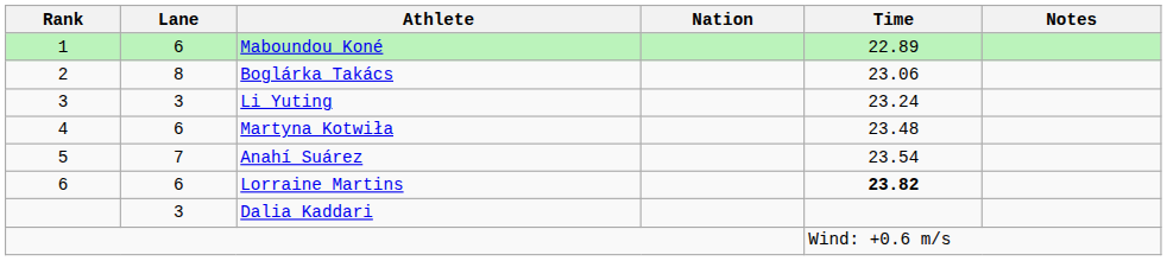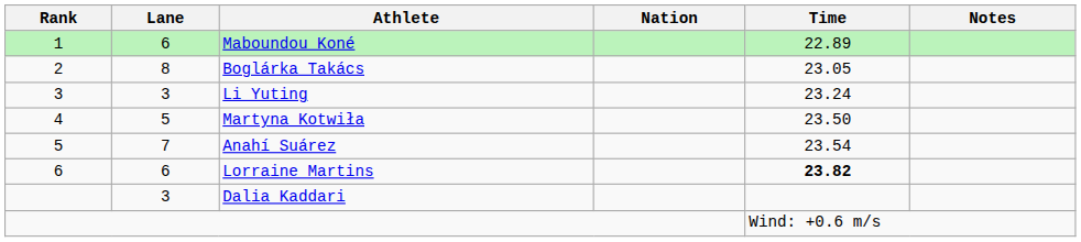 <table class="wikitable sortable" style="text-align:center;width: 70%;">
 <tr>
 <th>Rank</th>
 <th>Lane</th>
 <th>Athlete</th>
 <th>Nation</th>
 <th>Time</th>
 <th>Notes</th>
 </tr>
 <tr bgcolor=bbf3bb>
 <td>1</td>
 <td>6</td>
 <td align=left><a href='#'>Maboundou Koné</a></td>
 <td align=left></td>
 <td>22.89</td>
 <td></td>
 </tr>
 <tr>
 <td>2</td>
 <td>8</td>
 <td align=left><a href='#'>Boglárka Takács</a></td>
 <td align=left></td>
-<td>23.06</td>
+<td>23.05</td>
 <td></td>
 </tr>
 <tr>
 <td>3</td>
 <td>3</td>
 <td align=left><a href='#'>Li Yuting</a></td>
 <td align=left></td>
 <td>23.24</td>
 <td></td>
 </tr>
 <tr>
 <td>4</td>
-<td>6</td>
+<td>5</td>
 <td align=left><a href='#'>Martyna Kotwiła</a></td>
 <td align=left></td>
-<td>23.48</td>
+<td>23.50</td>
 <td></td>
 </tr>
 <tr>
 <td>5</td>
 <td>7</td>
 <td align=left><a href='#'>Anahí Suárez</a></td>
 <td align=left></td>
 <td>23.54</td>
 <td></td>
 </tr>
 <tr>
 <td>6</td>
 <td>6</td>
 <td align=left><a href='#'>Lorraine Martins</a></td>
 <td align=left></td>
 <td><strong>23.82</strong></td>
 <td></td>
 </tr>
 <tr>
 <td></td>
 <td>3</td>
 <td align=left><a href='#'>Dalia Kaddari</a></td>
 <td align=left></td>
 <td></td>
 <td></td>
 </tr>
 <tr class="sortbottom">
 <td colspan="4"></td>
 <td colspan="2" style="text-align:left;">Wind: +0.6 m/s</td>
 </tr>
 </table>
